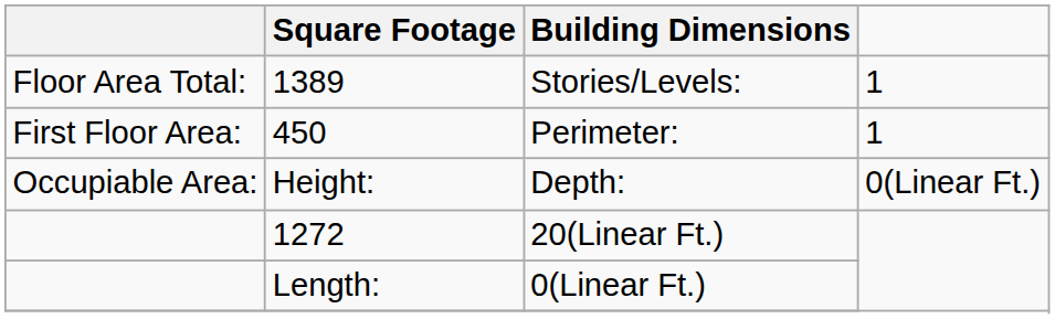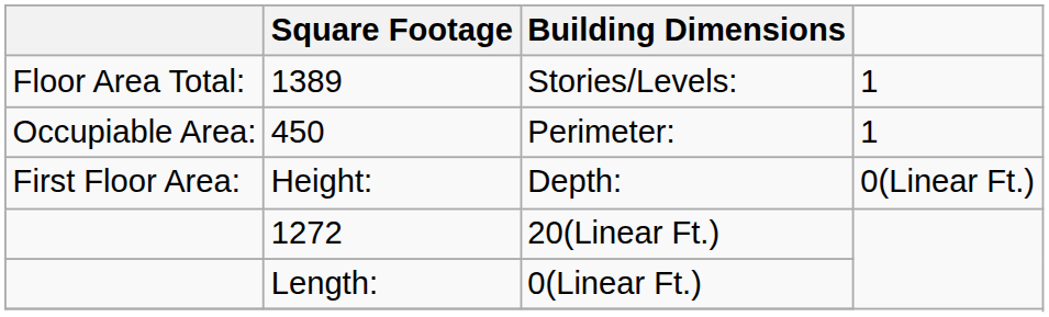 <table class="wikitable">
 <tr>
 <th></th>
 <th>Square Footage</th>
 <th>Building Dimensions</th>
 </tr>
 <tr>
 <td>Floor Area Total:</td>
 <td>1389</td>
 <td>Stories/Levels:</td>
 <td>1</td>
 </tr>
 <tr>
-<td>First Floor Area:</td>
+<td>Occupiable Area:</td>
 <td>450</td>
 <td>Perimeter:</td>
 <td>1</td>
 </tr>
 <tr>
-<td>Occupiable Area:</td>
+<td>First Floor Area:</td>
 <td>Height:</td>
 <td>Depth:</td>
 <td>0(Linear Ft.)</td>
 </tr>
 <tr>
 <td></td>
 <td>1272</td>
 <td>20(Linear Ft.)</td>
 </tr>
 <tr>
 <td></td>
 <td>Length:</td>
 <td>0(Linear Ft.)</td>
 </tr>
 <tr>
 </tr>
 </table>
